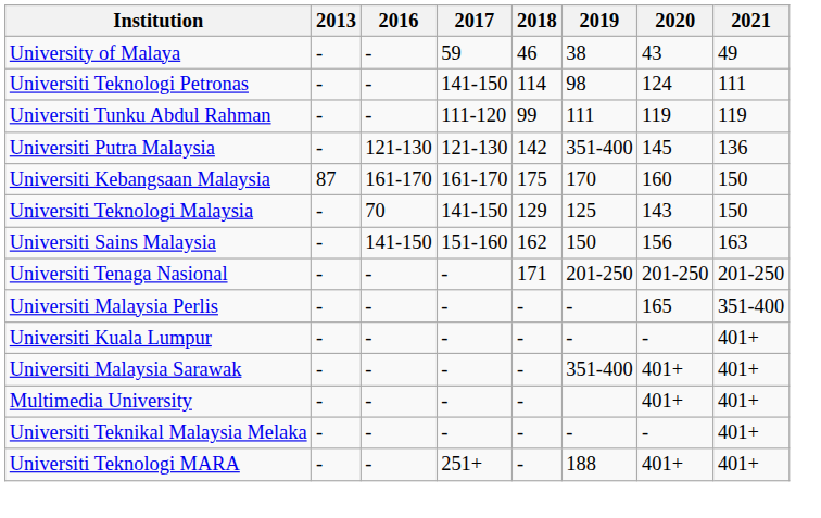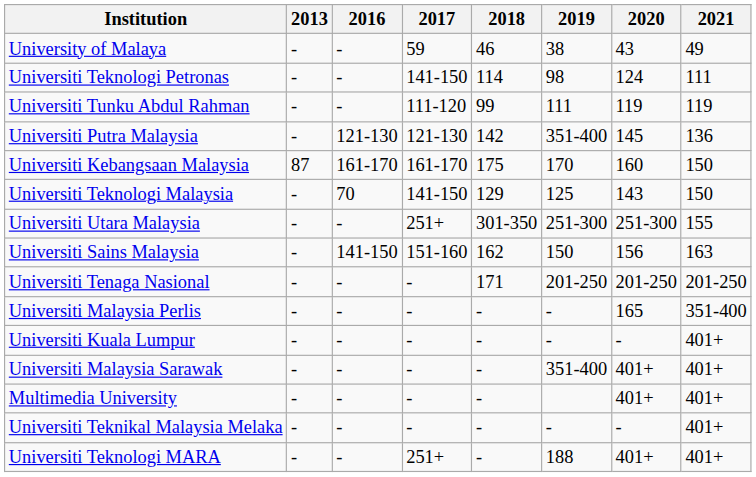 <table class="sortable wikitable" border="1">
 <tr>
 <th>Institution</th>
 <th>2013</th>
 <th>2016</th>
 <th>2017</th>
 <th>2018</th>
 <th>2019</th>
 <th>2020</th>
 <th>2021</th>
 </tr>
 <tr>
 <td><a href='#'>University of Malaya</a></td>
 <td>-</td>
 <td>-</td>
 <td>59</td>
 <td>46</td>
 <td>38</td>
 <td>43</td>
 <td>49</td>
 </tr>
 <tr>
 <td><a href='#'>Universiti Teknologi Petronas</a></td>
 <td>-</td>
 <td>-</td>
 <td>141-150</td>
 <td>114</td>
 <td>98</td>
 <td>124</td>
 <td>111</td>
 </tr>
 <tr>
 <td><a href='#'>Universiti Tunku Abdul Rahman</a></td>
 <td>-</td>
 <td>-</td>
 <td>111-120</td>
 <td>99</td>
 <td>111</td>
 <td>119</td>
 <td>119</td>
 </tr>
 <tr>
 <td><a href='#'>Universiti Putra Malaysia</a></td>
 <td>-</td>
 <td>121-130</td>
 <td>121-130</td>
 <td>142</td>
 <td>351-400</td>
 <td>145</td>
 <td>136</td>
 </tr>
 <tr>
 <td><a href='#'>Universiti Kebangsaan Malaysia</a></td>
 <td>87</td>
 <td>161-170</td>
 <td>161-170</td>
 <td>175</td>
 <td>170</td>
 <td>160</td>
 <td>150</td>
 </tr>
 <tr>
 <td><a href='#'>Universiti Teknologi Malaysia</a></td>
 <td>-</td>
 <td>70</td>
 <td>141-150</td>
 <td>129</td>
 <td>125</td>
 <td>143</td>
 <td>150</td>
+</tr>
+<tr>
+<td><a href='#'>Universiti Utara Malaysia</a></td>
+<td>-</td>
+<td>-</td>
+<td>251+</td>
+<td>301-350</td>
+<td>251-300</td>
+<td>251-300</td>
+<td>155</td>
 </tr>
 <tr>
 <td><a href='#'>Universiti Sains Malaysia</a></td>
 <td>-</td>
 <td>141-150</td>
 <td>151-160</td>
 <td>162</td>
 <td>150</td>
 <td>156</td>
 <td>163</td>
 </tr>
 <tr>
 <td><a href='#'>Universiti Tenaga Nasional</a></td>
 <td>-</td>
 <td>-</td>
 <td>-</td>
 <td>171</td>
 <td>201-250</td>
 <td>201-250</td>
 <td>201-250</td>
 </tr>
 <tr>
 <td><a href='#'>Universiti Malaysia Perlis</a></td>
 <td>-</td>
 <td>-</td>
 <td>-</td>
 <td>-</td>
 <td>-</td>
 <td>165</td>
 <td>351-400</td>
 </tr>
 <tr>
 <td><a href='#'>Universiti Kuala Lumpur</a></td>
 <td>-</td>
 <td>-</td>
 <td>-</td>
 <td>-</td>
 <td>-</td>
 <td>-</td>
 <td>401+</td>
 </tr>
 <tr>
 <td><a href='#'>Universiti Malaysia Sarawak</a></td>
 <td>-</td>
 <td>-</td>
 <td>-</td>
 <td>-</td>
 <td>351-400</td>
 <td>401+</td>
 <td>401+</td>
 </tr>
 <tr>
 <td><a href='#'>Multimedia University</a></td>
 <td>-</td>
 <td>-</td>
 <td>-</td>
 <td>-</td>
 <td></td>
 <td>401+</td>
 <td>401+</td>
 </tr>
 <tr>
 <td><a href='#'>Universiti Teknikal Malaysia Melaka</a></td>
 <td>-</td>
 <td>-</td>
 <td>-</td>
 <td>-</td>
 <td>-</td>
 <td>-</td>
 <td>401+</td>
 </tr>
 <tr>
 <td><a href='#'>Universiti Teknologi MARA</a></td>
 <td>-</td>
 <td>-</td>
 <td>251+</td>
 <td>-</td>
 <td>188</td>
 <td>401+</td>
 <td>401+</td>
 </tr>
 </table>
